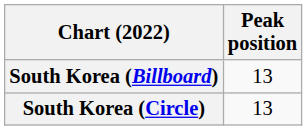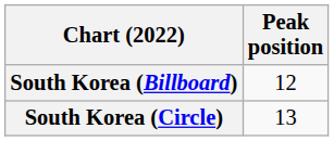 <table class="wikitable plainrowheaders" style="text-align:center">
 <tr>
 <th scope="col">Chart (2022)</th>
 <th scope="col">Peak<br>position</th>
 </tr>
 <tr>
 <th scope="row">South Korea (<em><a href='#'>Billboard</a></em>)</th>
-<td>13</td>
+<td>12</td>
 </tr>
 <tr>
 <th scope="row">South Korea (<a href='#'>Circle</a>)</th>
 <td>13</td>
 </tr>
 </table>
